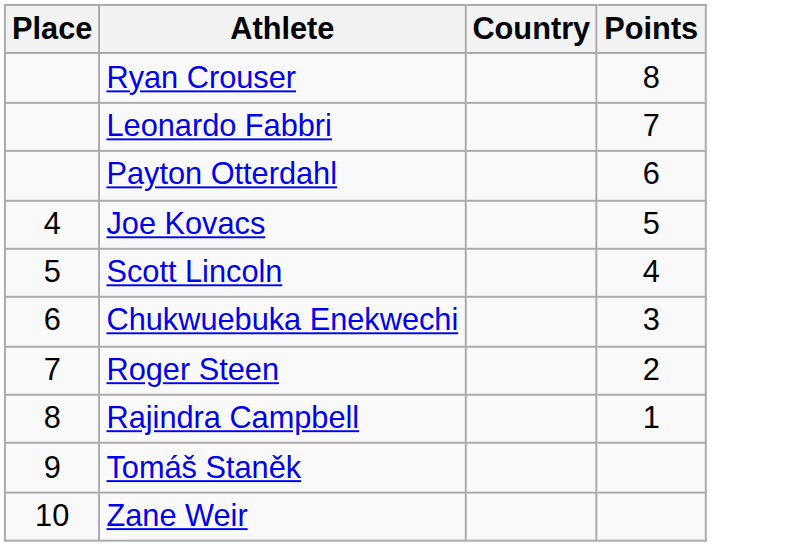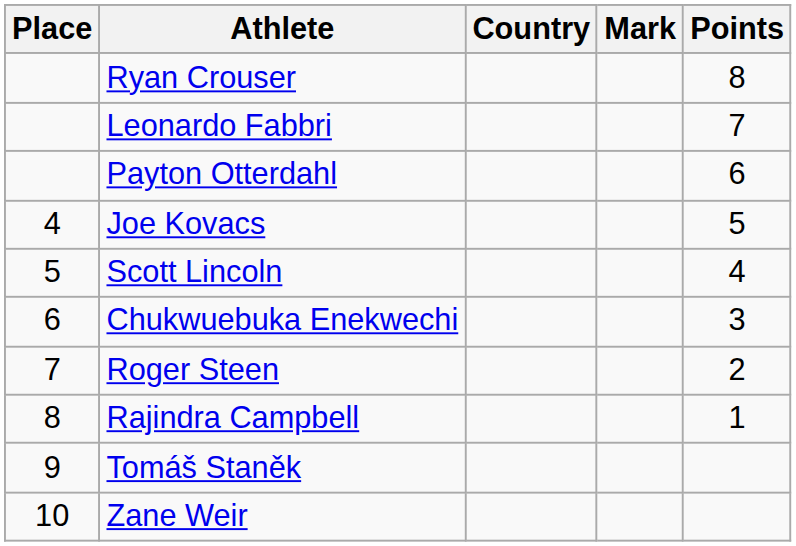 <table class="wikitable mw-datatable sortable">
 <tr>
 <th>Place</th>
 <th>Athlete</th>
 <th>Country</th>
+<th>Mark</th>
 <th>Points</th>
 </tr>
 <tr>
 <td align=center></td>
 <td><a href='#'>Ryan Crouser</a></td>
+<td></td>
 <td></td>
 <td align=center>8</td>
 </tr>
 <tr>
 <td align=center></td>
 <td><a href='#'>Leonardo Fabbri</a></td>
 <td></td>
+<td></td>
 <td align=center>7</td>
 </tr>
 <tr>
 <td align=center></td>
 <td><a href='#'>Payton Otterdahl</a></td>
+<td></td>
 <td></td>
 <td align=center>6</td>
 </tr>
 <tr>
 <td align=center>4</td>
 <td><a href='#'>Joe Kovacs</a></td>
 <td></td>
+<td></td>
 <td align=center>5</td>
 </tr>
 <tr>
 <td align=center>5</td>
 <td><a href='#'>Scott Lincoln</a></td>
+<td></td>
 <td></td>
 <td align=center>4</td>
 </tr>
 <tr>
 <td align=center>6</td>
 <td><a href='#'>Chukwuebuka Enekwechi</a></td>
 <td></td>
+<td></td>
 <td align=center>3</td>
 </tr>
 <tr>
 <td align=center>7</td>
 <td><a href='#'>Roger Steen</a></td>
 <td></td>
+<td></td>
 <td align=center>2</td>
 </tr>
 <tr>
 <td align=center>8</td>
 <td><a href='#'>Rajindra Campbell</a></td>
+<td></td>
 <td></td>
 <td align=center>1</td>
 </tr>
 <tr>
 <td align=center>9</td>
 <td><a href='#'>Tomáš Staněk</a></td>
 <td></td>
 <td></td>
+<td></td>
 </tr>
 <tr>
 <td align=center>10</td>
 <td><a href='#'>Zane Weir</a></td>
 <td></td>
 <td></td>
+<td></td>
 </tr>
 </table>
